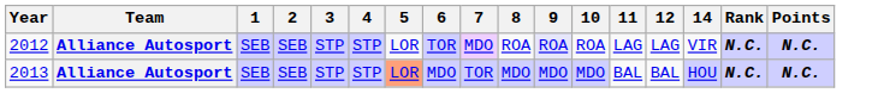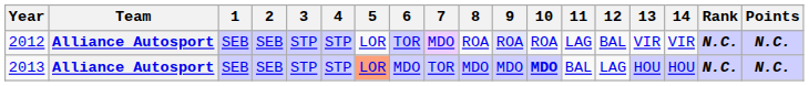 <table class="wikitable" style="text-align:center; font-size:90%">
 <tr>
 <th>Year</th>
 <th>Team</th>
 <th>1</th>
 <th>2</th>
 <th>3</th>
 <th>4</th>
 <th>5</th>
 <th>6</th>
 <th>7</th>
 <th>8</th>
 <th>9</th>
 <th>10</th>
 <th>11</th>
 <th>12</th>
+<th>13</th>
 <th>14</th>
 <th>Rank</th>
 <th>Points</th>
 </tr>
 <tr>
 <td><a href='#'>2012</a></td>
 <th><a href='#'>Alliance Autosport</a></th>
 <td style="background-color:#CFCFFF"><a href='#'>SEB</a><br></td>
 <td style="background-color:#CFCFFF"><a href='#'>SEB</a><br></td>
 <td style="background-color:#CFCFFF"><a href='#'>STP</a><br></td>
 <td style="background-color:#CFCFFF"><a href='#'>STP</a><br></td>
 <td><a href='#'>LOR</a></td>
 <td style="background-color:#CFCFFF"><a href='#'>TOR</a><br></td>
 <td style="background-color:#EFCFFF"><a href='#'>MDO</a><br></td>
 <td><a href='#'>ROA</a></td>
 <td style="background: lavender;"><a href='#'>ROA</a></td>
 <td><a href='#'>ROA</a></td>
 <td><a href='#'>LAG</a></td>
-<td><a href='#'>LAG</a></td>
+<td><a href='#'>BAL</a></td>
+<td><a href='#'>VIR</a></td>
 <td><a href='#'>VIR</a></td>
 <td style="background-color:#CFCFFF"><strong><em>N.C.</em></strong></td>
 <td style="background-color:#CFCFFF"><strong><em>N.C.</em></strong></td>
 </tr>
 <tr>
 <td><a href='#'>2013</a></td>
 <th><a href='#'>Alliance Autosport</a></th>
 <td style="background-color:#CFCFFF"><a href='#'>SEB</a><br></td>
 <td style="background-color:#CFCFFF"><a href='#'>SEB</a><br></td>
 <td style="background-color:#CFCFFF"><a href='#'>STP</a><br></td>
 <td style="background-color:#CFCFFF"><a href='#'>STP</a><br></td>
 <td style="background: lightsalmon;"><a href='#'>LOR</a></td>
 <td style="background-color:#CFCFFF"><a href='#'>MDO</a><br></td>
 <td style="background-color:#CFCFFF"><a href='#'>TOR</a><br></td>
 <td style="background-color:#CFCFFF"><a href='#'>MDO</a><br></td>
 <td style="background-color:#CFCFFF"><a href='#'>MDO</a><br></td>
-<td style="background-color:#CFCFFF"><a href='#'>MDO</a><br></td>
+<td style="background-color:#CFCFFF"><strong><a href='#'>MDO</a><br></strong></td>
 <td><a href='#'>BAL</a></td>
-<td><a href='#'>BAL</a></td>
+<td><a href='#'>LAG</a></td>
+<td style="background-color:#CFCFFF"><a href='#'>HOU</a><br></td>
 <td style="background-color:#CFCFFF"><a href='#'>HOU</a><br></td>
 <td style="background-color:#CFCFFF"><strong><em>N.C.</em></strong></td>
 <td style="background-color:#CFCFFF"><strong><em>N.C.</em></strong></td>
 </tr>
 </table>
